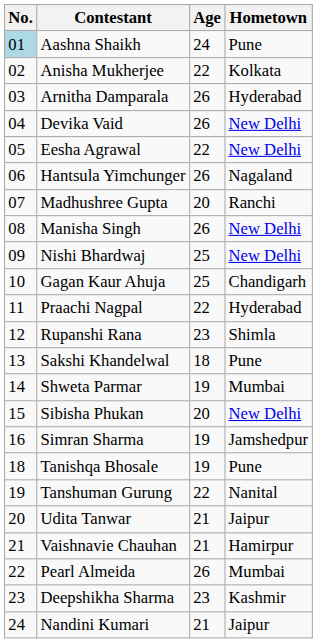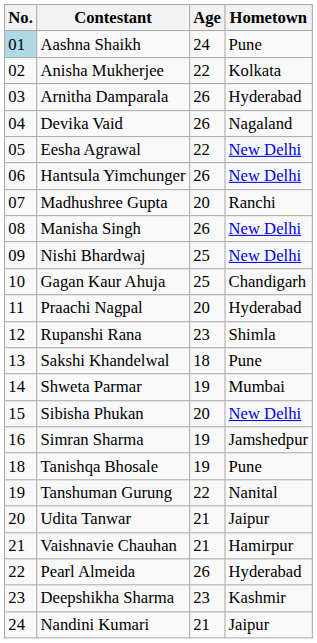 <table class="sortable wikitable">
 <tr style="background:#ccc;">
 <th>No.</th>
 <th>Contestant</th>
 <th>Age</th>
 <th>Hometown</th>
 </tr>
 <tr>
 <td style="background: lightblue;">01</td>
 <td>Aashna Shaikh</td>
 <td>24</td>
 <td>Pune</td>
 </tr>
 <tr>
 <td>02</td>
 <td>Anisha Mukherjee</td>
 <td>22</td>
 <td>Kolkata</td>
 </tr>
 <tr>
 <td>03</td>
 <td>Arnitha Damparala</td>
 <td>26</td>
 <td>Hyderabad</td>
 </tr>
 <tr>
 <td>04</td>
 <td>Devika Vaid</td>
 <td>26</td>
-<td><a href='#'>New Delhi</a></td>
+<td>Nagaland</td>
 </tr>
 <tr>
 <td>05</td>
 <td>Eesha Agrawal</td>
 <td>22</td>
 <td><a href='#'>New Delhi</a></td>
 </tr>
 <tr>
 <td>06</td>
 <td>Hantsula Yimchunger</td>
 <td>26</td>
-<td>Nagaland</td>
+<td><a href='#'>New Delhi</a></td>
 </tr>
 <tr>
 <td>07</td>
 <td>Madhushree Gupta</td>
 <td>20</td>
 <td>Ranchi</td>
 </tr>
 <tr>
 <td>08</td>
 <td>Manisha Singh</td>
 <td>26</td>
 <td><a href='#'>New Delhi</a></td>
 </tr>
 <tr>
 <td>09</td>
 <td>Nishi Bhardwaj</td>
 <td>25</td>
 <td><a href='#'>New Delhi</a></td>
 </tr>
 <tr>
 <td>10</td>
 <td>Gagan Kaur Ahuja</td>
 <td>25</td>
 <td>Chandigarh</td>
 </tr>
 <tr>
 <td>11</td>
 <td>Praachi Nagpal</td>
-<td>22</td>
+<td>20</td>
 <td>Hyderabad</td>
 </tr>
 <tr>
 <td>12</td>
 <td>Rupanshi Rana</td>
 <td>23</td>
 <td>Shimla</td>
 </tr>
 <tr>
 <td>13</td>
 <td>Sakshi Khandelwal</td>
 <td>18</td>
 <td>Pune</td>
 </tr>
 <tr>
 <td>14</td>
 <td>Shweta Parmar</td>
 <td>19</td>
 <td>Mumbai</td>
 </tr>
 <tr>
 <td>15</td>
 <td>Sibisha Phukan</td>
 <td>20</td>
 <td><a href='#'>New Delhi</a></td>
 </tr>
 <tr>
 <td>16</td>
 <td>Simran Sharma</td>
 <td>19</td>
 <td>Jamshedpur</td>
 </tr>
 <tr>
 <td>18</td>
 <td>Tanishqa Bhosale</td>
 <td>19</td>
 <td>Pune</td>
 </tr>
 <tr>
 <td>19</td>
 <td>Tanshuman Gurung</td>
 <td>22</td>
 <td>Nanital</td>
 </tr>
 <tr>
 <td>20</td>
 <td>Udita Tanwar</td>
 <td>21</td>
 <td>Jaipur</td>
 </tr>
 <tr>
 <td>21</td>
 <td>Vaishnavie Chauhan</td>
 <td>21</td>
 <td>Hamirpur</td>
 </tr>
 <tr>
 <td>22</td>
 <td>Pearl Almeida</td>
 <td>26</td>
-<td>Mumbai</td>
+<td>Hyderabad</td>
 </tr>
 <tr>
 <td>23</td>
 <td>Deepshikha Sharma</td>
 <td>23</td>
 <td>Kashmir</td>
 </tr>
 <tr>
 <td>24</td>
 <td>Nandini Kumari</td>
 <td>21</td>
 <td>Jaipur</td>
 </tr>
 </table>
